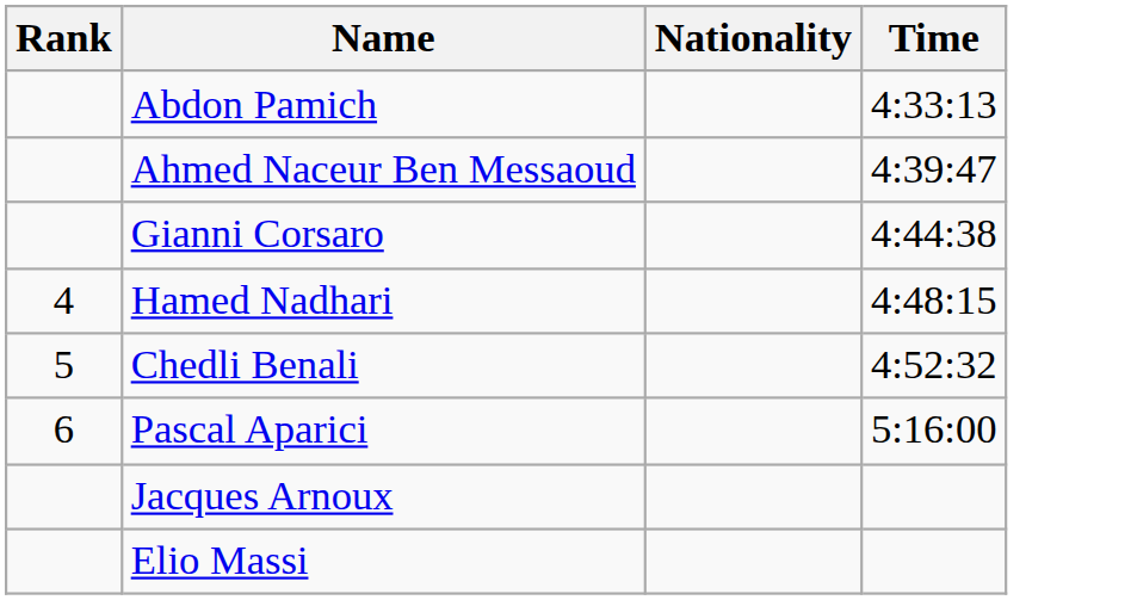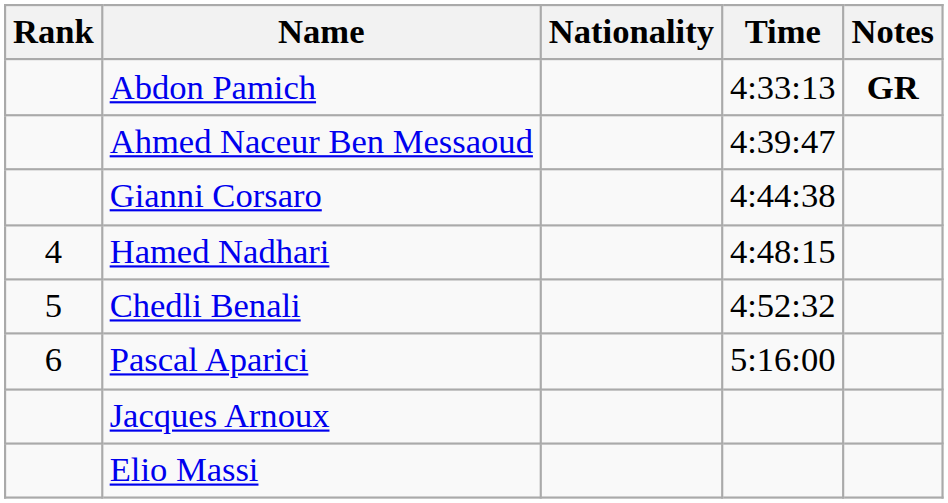 <table class="wikitable sortable" style="text-align:center">
 <tr>
 <th>Rank</th>
 <th>Name</th>
 <th>Nationality</th>
 <th>Time</th>
+<th>Notes</th>
 </tr>
 <tr>
 <td></td>
 <td align=left><a href='#'>Abdon Pamich</a></td>
 <td align=left></td>
 <td>4:33:13</td>
+<td><strong>GR</strong></td>
 </tr>
 <tr>
 <td></td>
 <td align=left><a href='#'>Ahmed Naceur Ben Messaoud</a></td>
 <td align=left></td>
 <td>4:39:47</td>
+<td></td>
 </tr>
 <tr>
 <td></td>
 <td align=left><a href='#'>Gianni Corsaro</a></td>
 <td align=left></td>
 <td>4:44:38</td>
+<td></td>
 </tr>
 <tr>
 <td>4</td>
 <td align=left><a href='#'>Hamed Nadhari</a></td>
 <td align=left></td>
 <td>4:48:15</td>
+<td></td>
 </tr>
 <tr>
 <td>5</td>
 <td align=left><a href='#'>Chedli Benali</a></td>
 <td align=left></td>
 <td>4:52:32</td>
+<td></td>
 </tr>
 <tr>
 <td>6</td>
 <td align=left><a href='#'>Pascal Aparici</a></td>
 <td align=left></td>
 <td>5:16:00</td>
+<td></td>
 </tr>
 <tr>
 <td></td>
 <td align=left><a href='#'>Jacques Arnoux</a></td>
 <td align=left></td>
+<td></td>
 <td></td>
 </tr>
 <tr>
 <td></td>
 <td align=left><a href='#'>Elio Massi</a></td>
 <td align=left></td>
 <td></td>
+<td></td>
 </tr>
 </table>
